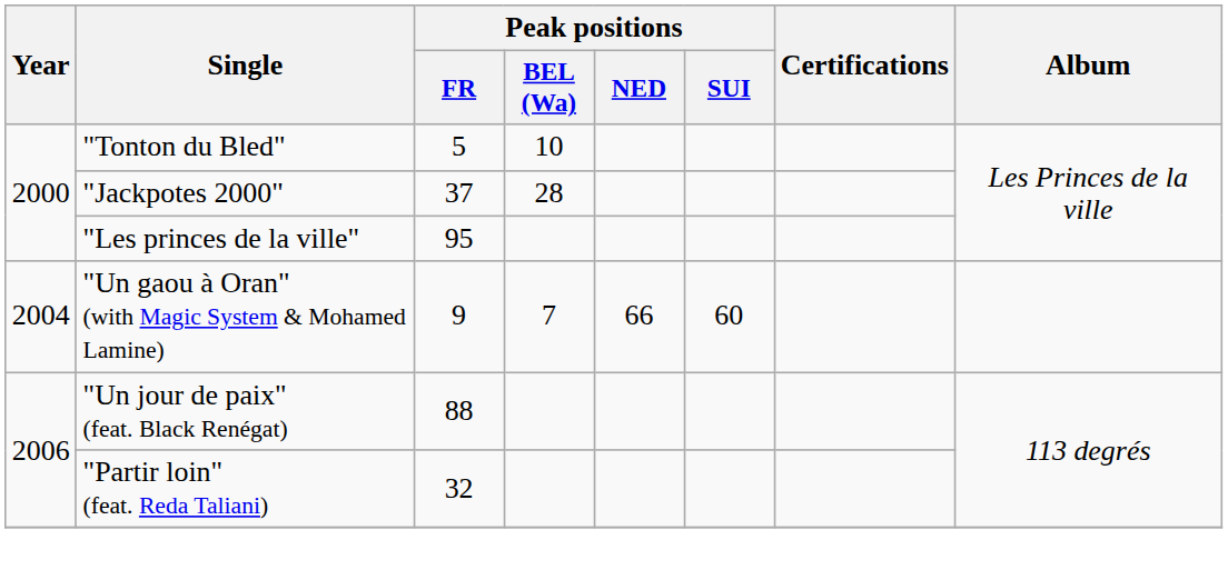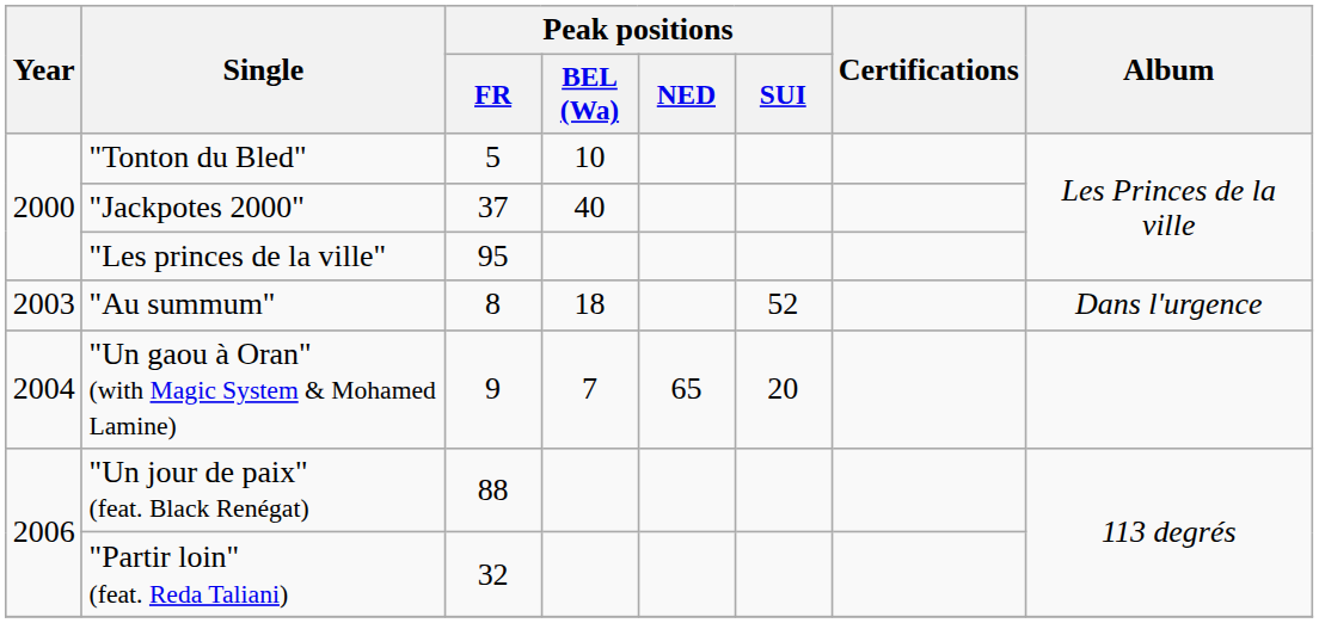 <table class="wikitable">
 <tr>
 <th align="center" rowspan="2" width="10">Year</th>
 <th align="center" rowspan="2" width="180">Single</th>
 <th align="center" colspan="4" width="30">Peak positions</th>
 <th align="center" rowspan="2" width="80">Certifications</th>
 <th align="center" rowspan="2" width="140">Album</th>
 </tr>
 <tr>
 <th scope="col" style="width:3em;font-size:90%;"><a href='#'>FR</a><br></th>
 <th scope="col" style="width:3em;font-size:90%;"><a href='#'>BEL <br>(Wa)</a><br></th>
 <th scope="col" style="width:3em;font-size:90%;"><a href='#'>NED</a><br></th>
 <th scope="col" style="width:3em;font-size:90%;"><a href='#'>SUI</a><br></th>
 </tr>
 <tr>
 <td align="center" rowspan="3">2000</td>
 <td>"Tonton du Bled"</td>
 <td align="center">5</td>
 <td align="center">10</td>
 <td align="center"></td>
 <td align="center"></td>
 <td align="center"></td>
 <td align="center" rowspan=3><em>Les Princes de la ville</em></td>
 </tr>
 <tr>
 <td>"Jackpotes 2000"</td>
 <td align="center">37</td>
-<td align="center">28</td>
+<td align="center">40</td>
 <td align="center"></td>
 <td align="center"></td>
 <td align="center"></td>
 </tr>
 <tr>
 <td>"Les princes de la ville"</td>
 <td align="center">95</td>
 <td align="center"></td>
 <td align="center"></td>
 <td align="center"></td>
 <td align="center"></td>
 </tr>
 <tr>
+<td align="center">2003</td>
+<td>"Au summum"</td>
+<td align="center">8</td>
+<td align="center">18</td>
+<td align="center"></td>
+<td align="center">52</td>
+<td align="center"></td>
+<td align="center"><em>Dans l'urgence</em></td>
+</tr>
+<tr>
 <td align="center">2004</td>
 <td>"Un gaou à Oran" <br><small>(with <a href='#'>Magic System</a> & Mohamed Lamine)</small></td>
 <td align="center">9</td>
 <td align="center">7</td>
-<td align="center">66</td>
-<td align="center">60</td>
+<td align="center">65</td>
+<td align="center">20</td>
 <td align="center"></td>
 <td align="center"></td>
 </tr>
 <tr>
 <td align="center" rowspan=2>2006</td>
 <td>"Un jour de paix" <br><small>(feat. Black Renégat)</small></td>
 <td align="center">88</td>
 <td align="center"></td>
 <td align="center"></td>
 <td align="center"></td>
 <td align="center"></td>
 <td align="center" rowspan=2><em>113 degrés</em></td>
 </tr>
 <tr>
 <td>"Partir loin" <br><small>(feat. <a href='#'>Reda Taliani</a>)</small></td>
 <td align="center">32</td>
 <td align="center"></td>
 <td align="center"></td>
 <td align="center"></td>
 <td align="center"></td>
 </tr>
 <tr>
 </tr>
 </table>
